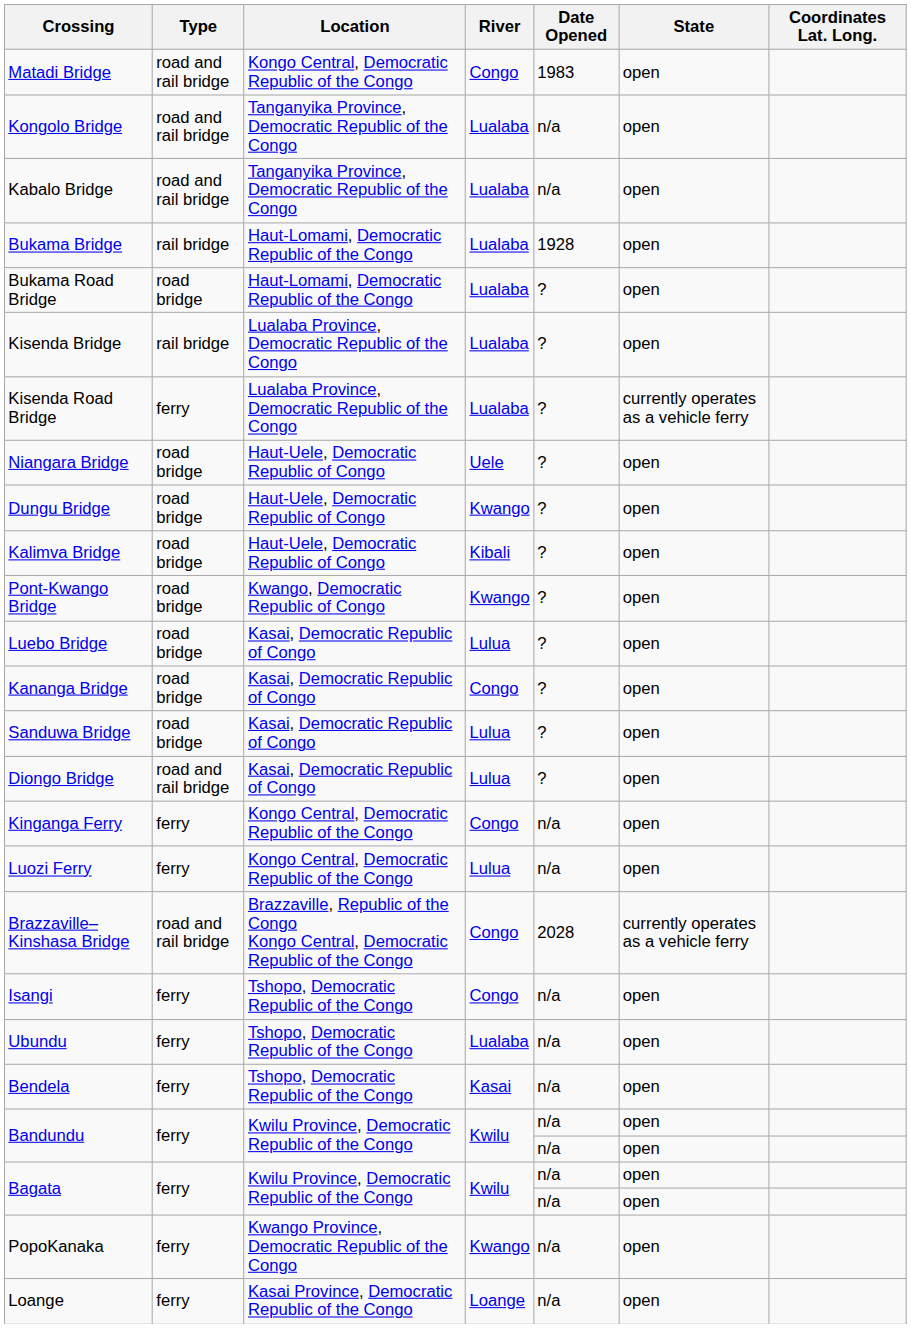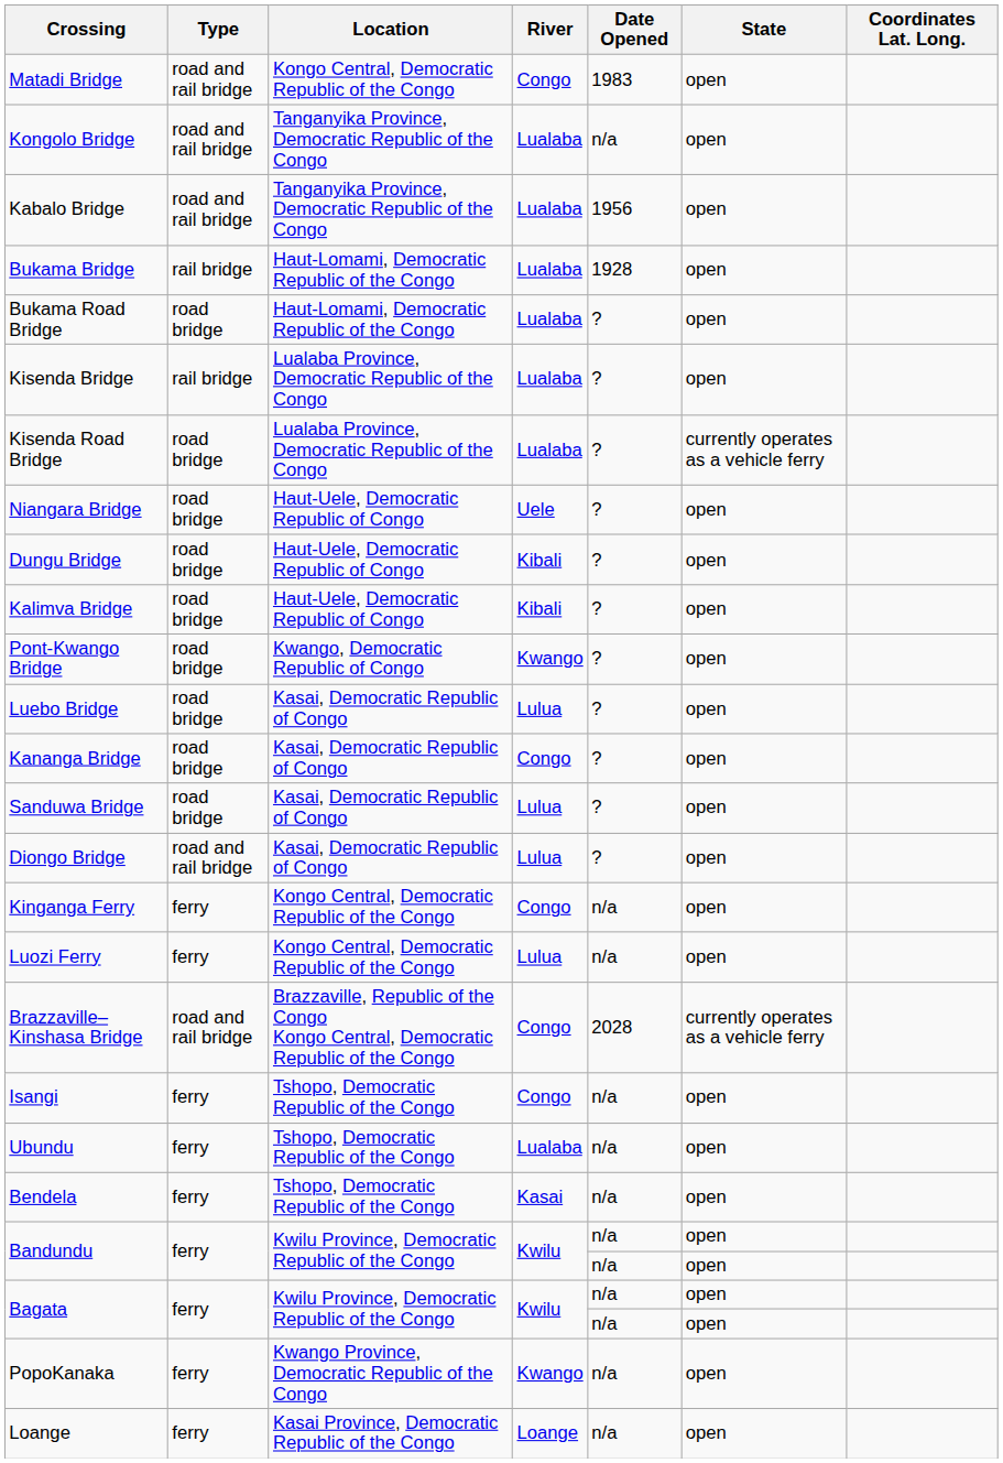 <table class="wikitable">
 <tr>
 <th>Crossing</th>
 <th>Type</th>
 <th>Location</th>
 <th>River</th>
 <th>Date Opened</th>
 <th>State</th>
 <th>Coordinates Lat. Long.</th>
 </tr>
 <tr>
 <td><a href='#'>Matadi Bridge</a></td>
 <td>road and rail bridge</td>
 <td><a href='#'>Kongo Central</a>, <a href='#'>Democratic Republic of the Congo</a></td>
 <td><a href='#'>Congo</a></td>
 <td>1983</td>
 <td>open</td>
 <td></td>
 </tr>
 <tr>
 <td><a href='#'>Kongolo Bridge</a></td>
 <td>road and rail bridge</td>
 <td><a href='#'>Tanganyika Province</a>, <a href='#'>Democratic Republic of the Congo</a></td>
 <td><a href='#'>Lualaba</a></td>
 <td>n/a</td>
 <td>open</td>
 <td></td>
 </tr>
 <tr>
 <td>Kabalo Bridge</td>
 <td>road and rail bridge</td>
 <td><a href='#'>Tanganyika Province</a>, <a href='#'>Democratic Republic of the Congo</a></td>
 <td><a href='#'>Lualaba</a></td>
-<td>n/a</td>
+<td>1956</td>
 <td>open</td>
 <td></td>
 </tr>
 <tr>
 <td><a href='#'>Bukama Bridge</a></td>
 <td>rail bridge</td>
 <td><a href='#'>Haut-Lomami</a>, <a href='#'>Democratic Republic of the Congo</a></td>
 <td><a href='#'>Lualaba</a></td>
 <td>1928</td>
 <td>open</td>
 <td></td>
 </tr>
 <tr>
 <td>Bukama Road Bridge</td>
 <td>road bridge</td>
 <td><a href='#'>Haut-Lomami</a>, <a href='#'>Democratic Republic of the Congo</a></td>
 <td><a href='#'>Lualaba</a></td>
 <td>?</td>
 <td>open</td>
 <td></td>
 </tr>
 <tr>
 <td>Kisenda Bridge</td>
 <td>rail bridge</td>
 <td><a href='#'>Lualaba Province</a>, <a href='#'>Democratic Republic of the Congo</a></td>
 <td><a href='#'>Lualaba</a></td>
 <td>?</td>
 <td>open</td>
 <td></td>
 </tr>
 <tr>
 <td>Kisenda Road Bridge</td>
-<td>ferry</td>
+<td>road bridge</td>
 <td><a href='#'>Lualaba Province</a>, <a href='#'>Democratic Republic of the Congo</a></td>
 <td><a href='#'>Lualaba</a></td>
 <td>?</td>
 <td>currently operates as a vehicle ferry</td>
 <td></td>
 </tr>
 <tr>
 <td><a href='#'>Niangara Bridge</a></td>
 <td>road bridge</td>
 <td><a href='#'>Haut-Uele</a>, <a href='#'>Democratic Republic of Congo</a></td>
 <td><a href='#'>Uele</a></td>
 <td>?</td>
 <td>open</td>
 <td></td>
 </tr>
 <tr>
 <td><a href='#'>Dungu Bridge</a></td>
 <td>road bridge</td>
 <td><a href='#'>Haut-Uele</a>, <a href='#'>Democratic Republic of Congo</a></td>
-<td><a href='#'>Kwango</a></td>
+<td><a href='#'>Kibali</a></td>
 <td>?</td>
 <td>open</td>
 <td></td>
 </tr>
 <tr>
 <td><a href='#'>Kalimva Bridge</a></td>
 <td>road bridge</td>
 <td><a href='#'>Haut-Uele</a>, <a href='#'>Democratic Republic of Congo</a></td>
 <td><a href='#'>Kibali</a></td>
 <td>?</td>
 <td>open</td>
 <td></td>
 </tr>
 <tr>
 <td><a href='#'>Pont-Kwango Bridge</a></td>
 <td>road bridge</td>
 <td><a href='#'>Kwango</a>, <a href='#'>Democratic Republic of Congo</a></td>
 <td><a href='#'>Kwango</a></td>
 <td>?</td>
 <td>open</td>
 <td></td>
 </tr>
 <tr>
 <td><a href='#'>Luebo Bridge</a></td>
 <td>road bridge</td>
 <td><a href='#'>Kasai</a>, <a href='#'>Democratic Republic of Congo</a></td>
 <td><a href='#'>Lulua</a></td>
 <td>?</td>
 <td>open</td>
 <td></td>
 </tr>
 <tr>
 <td><a href='#'>Kananga Bridge</a></td>
 <td>road bridge</td>
 <td><a href='#'>Kasai</a>, <a href='#'>Democratic Republic of Congo</a></td>
 <td><a href='#'>Congo</a></td>
 <td>?</td>
 <td>open</td>
 <td></td>
 </tr>
 <tr>
 <td><a href='#'>Sanduwa Bridge</a></td>
 <td>road bridge</td>
 <td><a href='#'>Kasai</a>, <a href='#'>Democratic Republic of Congo</a></td>
 <td><a href='#'>Lulua</a></td>
 <td>?</td>
 <td>open</td>
 <td></td>
 </tr>
 <tr>
 <td><a href='#'>Diongo Bridge</a></td>
 <td>road and rail bridge</td>
 <td><a href='#'>Kasai</a>, <a href='#'>Democratic Republic of Congo</a></td>
 <td><a href='#'>Lulua</a></td>
 <td>?</td>
 <td>open</td>
 <td></td>
 </tr>
 <tr>
 <td><a href='#'>Kinganga Ferry</a></td>
 <td>ferry</td>
 <td><a href='#'>Kongo Central</a>, <a href='#'>Democratic Republic of the Congo</a></td>
 <td><a href='#'>Congo</a></td>
 <td>n/a</td>
 <td>open</td>
 <td></td>
 </tr>
 <tr>
 <td><a href='#'>Luozi Ferry</a></td>
 <td>ferry</td>
 <td><a href='#'>Kongo Central</a>, <a href='#'>Democratic Republic of the Congo</a></td>
 <td><a href='#'>Lulua</a></td>
 <td>n/a</td>
 <td>open</td>
 <td></td>
 </tr>
 <tr>
 <td><a href='#'>Brazzaville–Kinshasa Bridge</a></td>
 <td>road and rail bridge</td>
 <td><a href='#'>Brazzaville</a>, <a href='#'>Republic of the Congo</a><br><a href='#'>Kongo Central</a>, <a href='#'>Democratic Republic of the Congo</a></td>
 <td><a href='#'>Congo</a></td>
 <td>2028</td>
 <td>currently operates as a vehicle ferry</td>
 <td></td>
 </tr>
 <tr>
 <td><a href='#'>Isangi</a></td>
 <td>ferry</td>
 <td><a href='#'>Tshopo</a>, <a href='#'>Democratic Republic of the Congo</a></td>
 <td><a href='#'>Congo</a></td>
 <td>n/a</td>
 <td>open</td>
 <td></td>
 </tr>
 <tr>
 <td><a href='#'>Ubundu</a></td>
 <td>ferry</td>
 <td><a href='#'>Tshopo</a>, <a href='#'>Democratic Republic of the Congo</a></td>
 <td><a href='#'>Lualaba</a></td>
 <td>n/a</td>
 <td>open</td>
 <td></td>
 </tr>
 <tr>
 <td><a href='#'>Bendela</a></td>
 <td>ferry</td>
 <td><a href='#'>Tshopo</a>, <a href='#'>Democratic Republic of the Congo</a></td>
 <td><a href='#'>Kasai</a></td>
 <td>n/a</td>
 <td>open</td>
 <td></td>
 </tr>
 <tr>
 <td rowspan=2><a href='#'>Bandundu</a></td>
 <td rowspan=2>ferry</td>
 <td rowspan=2><a href='#'>Kwilu Province</a>, <a href='#'>Democratic Republic of the Congo</a></td>
 <td rowspan=2><a href='#'>Kwilu</a></td>
 <td>n/a</td>
 <td>open</td>
 <td></td>
 </tr>
 <tr>
 <td>n/a</td>
 <td>open</td>
 <td></td>
 </tr>
 <tr>
 <td rowspan=2><a href='#'>Bagata</a></td>
 <td rowspan=2>ferry</td>
 <td rowspan=2><a href='#'>Kwilu Province</a>, <a href='#'>Democratic Republic of the Congo</a></td>
 <td rowspan=2><a href='#'>Kwilu</a></td>
 <td>n/a</td>
 <td>open</td>
 <td></td>
 </tr>
 <tr>
 <td>n/a</td>
 <td>open</td>
 <td></td>
 </tr>
 <tr>
 <td>PopoKanaka</td>
 <td>ferry</td>
 <td><a href='#'>Kwango Province</a>, <a href='#'>Democratic Republic of the Congo</a></td>
 <td><a href='#'>Kwango</a></td>
 <td>n/a</td>
 <td>open</td>
 <td></td>
 </tr>
 <tr>
 <td>Loange</td>
 <td>ferry</td>
 <td><a href='#'>Kasai Province</a>, <a href='#'>Democratic Republic of the Congo</a></td>
 <td><a href='#'>Loange</a></td>
 <td>n/a</td>
 <td>open</td>
 <td></td>
 </tr>
 </table>
